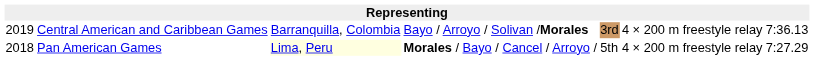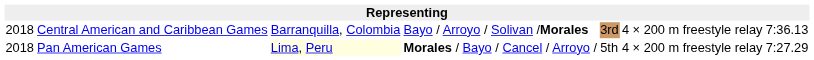 <table>
 <tr>
 <th bgcolor="#eeeeee" colspan="7">Representing </th>
 </tr>
 <tr>
-<td>2019</td>
+<td>2018</td>
 <td><a href='#'>Central American and Caribbean Games</a></td>
 <td align=left> <a href='#'>Barranquilla</a>, <a href='#'>Colombia</a></td>
 <td><a href='#'>Bayo</a> / <a href='#'>Arroyo</a> / <a href='#'>Solivan</a> /<strong>Morales</strong></td>
 <td bgcolor="cc9966">3rd</td>
 <td>4 × 200 m freestyle relay</td>
 <td>7:36.13</td>
 </tr>
 <tr>
 <td>2018</td>
 <td><a href='#'>Pan American Games</a></td>
 <td rowspan=1 style="background: lightyellow;"><a href='#'>Lima</a>, <a href='#'>Peru</a></td>
 <td><strong>Morales</strong> / <a href='#'>Bayo</a> / <a href='#'>Cancel</a> / <a href='#'>Arroyo</a> /</td>
 <td>5th</td>
 <td>4 × 200 m freestyle relay</td>
 <td>7:27.29</td>
 </tr>
 </table>
